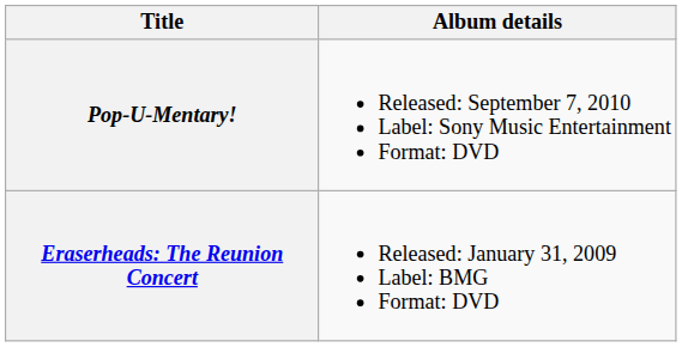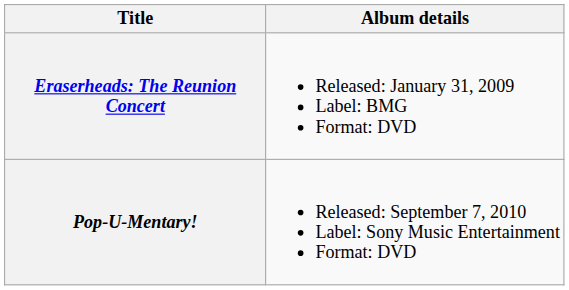 <table class="wikitable plainrowheaders">
 <tr>
 <th style="width:14em;">Title</th>
 <th>Album details</th>
 </tr>
 <tr>
+<th scope="row"><em><a href='#'>Eraserheads: The Reunion Concert</a></em></th>
+<td><br><ul><li>Released: January 31, 2009</li><li>Label: BMG</li><li>Format: DVD</li></ul></td>
+</tr>
+<tr>
 <th scope="row"><em>Pop-U-Mentary!</em></th>
 <td><br><ul><li>Released: September 7, 2010</li><li>Label: Sony Music Entertainment</li><li>Format: DVD</li></ul></td>
 </tr>
-<tr>
-<th scope="row"><em><a href='#'>Eraserheads: The Reunion Concert</a></em></th>
-<td><br><ul><li>Released: January 31, 2009</li><li>Label: BMG</li><li>Format: DVD</li></ul></td>
-</tr>
 </table>
